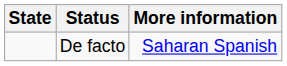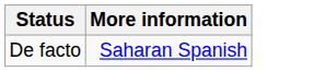 <table class="wikitable sortable" style="text-align:right;">
 <tr>
-<th>State</th>
 <th>Status</th>
 <th>More information</th>
 </tr>
 <tr>
-<td style="text-align:left;"></td>
 <td>De facto</td>
 <td><a href='#'>Saharan Spanish</a></td>
 </tr>
 </table>
